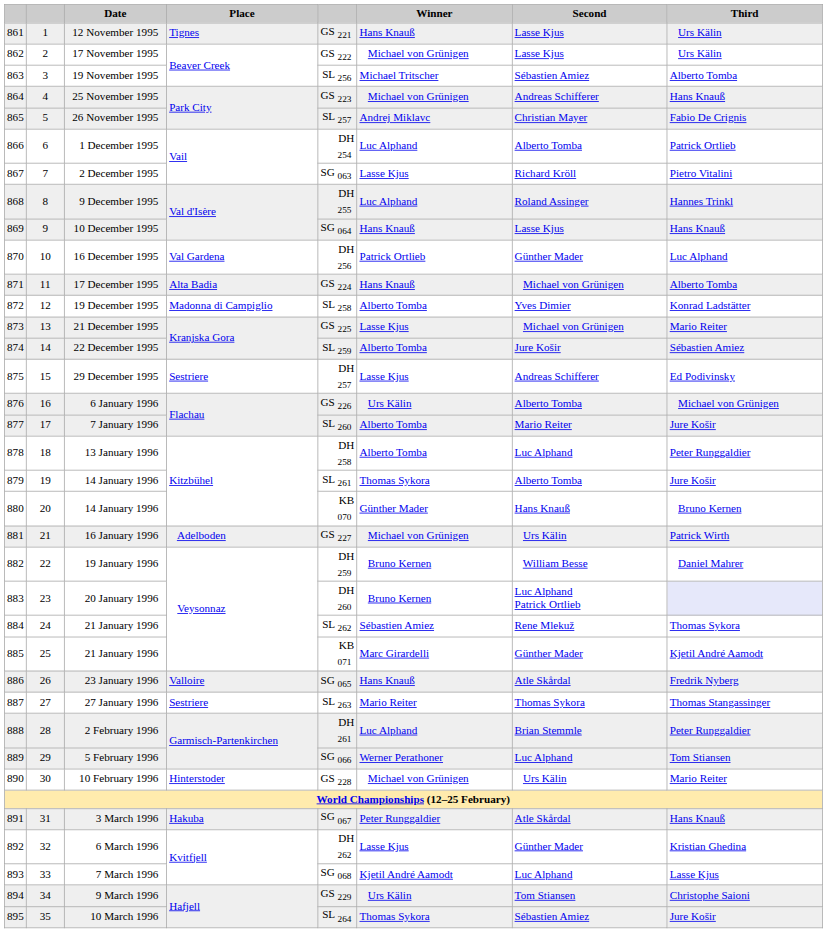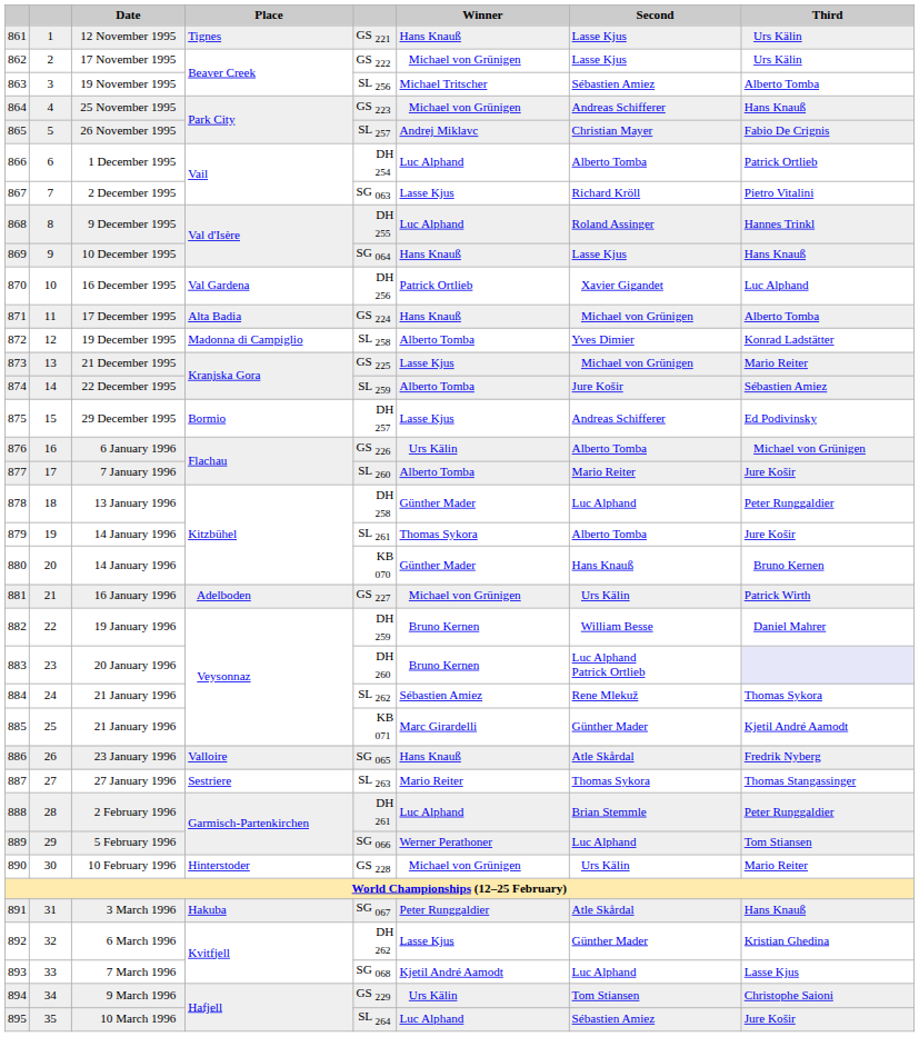 <table class="wikitable plainrowheaders" style="background:#fff; font-size:86%; line-height:16px; border:grey solid 1px; border-collapse:collapse;">
 <tr style="background:#ccc; text-align:center;">
 <td align="center" width="13"></td>
 <td align="center" width="40"></td>
 <td align="center" width="120"><strong>Date</strong></td>
 <td align="center" width="180"><strong>Place</strong></td>
 <td align="center" width="42"></td>
 <td align="center" width="185"><strong>Winner</strong></td>
 <td align="center" width="185"><strong>Second</strong></td>
 <td align="center" width="185"><strong>Third</strong></td>
 </tr>
 <tr bgcolor="#EFEFEF">
 <td align=center>861</td>
 <td align=center>1</td>
 <td align=right>12 November 1995  </td>
 <td> <a href='#'>Tignes</a></td>
 <td align=right>GS <sub>221</sub> </td>
 <td> <a href='#'>Hans Knauß</a></td>
 <td> <a href='#'>Lasse Kjus</a></td>
 <td>   <a href='#'>Urs Kälin</a></td>
 </tr>
 <tr>
 <td align=center>862</td>
 <td align=center>2</td>
 <td align=right>17 November 1995  </td>
 <td rowspan=2> <a href='#'>Beaver Creek</a></td>
 <td align=right>GS <sub>222</sub> </td>
 <td>   <a href='#'>Michael von Grünigen</a></td>
 <td> <a href='#'>Lasse Kjus</a></td>
 <td>   <a href='#'>Urs Kälin</a></td>
 </tr>
 <tr>
 <td align=center>863</td>
 <td align=center>3</td>
 <td align=right>19 November 1995  </td>
 <td align=right>SL <sub>256</sub> </td>
 <td> <a href='#'>Michael Tritscher</a></td>
 <td> <a href='#'>Sébastien Amiez</a></td>
 <td> <a href='#'>Alberto Tomba</a></td>
 </tr>
 <tr bgcolor="#EFEFEF">
 <td align=center>864</td>
 <td align=center>4</td>
 <td align=right>25 November 1995  </td>
 <td rowspan=2> <a href='#'>Park City</a></td>
 <td align=right>GS <sub>223</sub> </td>
 <td>   <a href='#'>Michael von Grünigen</a></td>
 <td> <a href='#'>Andreas Schifferer</a></td>
 <td> <a href='#'>Hans Knauß</a></td>
 </tr>
 <tr bgcolor="#EFEFEF">
 <td align=center>865</td>
 <td align=center>5</td>
 <td align=right>26 November 1995  </td>
 <td align=right>SL <sub>257</sub> </td>
 <td> <a href='#'>Andrej Miklavc</a></td>
 <td> <a href='#'>Christian Mayer</a></td>
 <td> <a href='#'>Fabio De Crignis</a></td>
 </tr>
 <tr>
 <td align=center>866</td>
 <td align=center>6</td>
 <td align=right>1 December 1995  </td>
 <td rowspan=2> <a href='#'>Vail</a></td>
 <td align=right>DH <sub>254</sub> </td>
 <td> <a href='#'>Luc Alphand</a></td>
 <td> <a href='#'>Alberto Tomba</a></td>
 <td> <a href='#'>Patrick Ortlieb</a></td>
 </tr>
 <tr>
 <td align=center>867</td>
 <td align=center>7</td>
 <td align=right>2 December 1995  </td>
 <td align=right>SG <sub>063</sub> </td>
 <td> <a href='#'>Lasse Kjus</a></td>
 <td> <a href='#'>Richard Kröll</a></td>
 <td> <a href='#'>Pietro Vitalini</a></td>
 </tr>
 <tr bgcolor="#EFEFEF">
 <td align=center>868</td>
 <td align=center>8</td>
 <td align=right>9 December 1995  </td>
 <td rowspan=2> <a href='#'>Val d'Isère</a></td>
 <td align=right>DH <sub>255</sub> </td>
 <td> <a href='#'>Luc Alphand</a></td>
 <td> <a href='#'>Roland Assinger</a></td>
 <td> <a href='#'>Hannes Trinkl</a></td>
 </tr>
 <tr bgcolor="#EFEFEF">
 <td align=center>869</td>
 <td align=center>9</td>
 <td align=right>10 December 1995  </td>
 <td align=right>SG <sub>064</sub> </td>
 <td> <a href='#'>Hans Knauß</a></td>
 <td> <a href='#'>Lasse Kjus</a></td>
 <td> <a href='#'>Hans Knauß</a></td>
 </tr>
 <tr>
 <td align=center>870</td>
 <td align=center>10</td>
 <td align=right>16 December 1995  </td>
 <td> <a href='#'>Val Gardena</a></td>
 <td align=right>DH <sub>256</sub> </td>
 <td> <a href='#'>Patrick Ortlieb</a></td>
-<td> <a href='#'>Günther Mader</a></td>
+<td>   <a href='#'>Xavier Gigandet</a></td>
 <td> <a href='#'>Luc Alphand</a></td>
 </tr>
 <tr bgcolor="#EFEFEF">
 <td align=center>871</td>
 <td align=center>11</td>
 <td align=right>17 December 1995  </td>
 <td> <a href='#'>Alta Badia</a></td>
 <td align=right>GS <sub>224</sub> </td>
 <td> <a href='#'>Hans Knauß</a></td>
 <td>   <a href='#'>Michael von Grünigen</a></td>
 <td> <a href='#'>Alberto Tomba</a></td>
 </tr>
 <tr>
 <td align=center>872</td>
 <td align=center>12</td>
 <td align=right>19 December 1995  </td>
 <td> <a href='#'>Madonna di Campiglio</a></td>
 <td align=right>SL <sub>258</sub> </td>
 <td> <a href='#'>Alberto Tomba</a></td>
 <td> <a href='#'>Yves Dimier</a></td>
 <td> <a href='#'>Konrad Ladstätter</a></td>
 </tr>
 <tr bgcolor="#EFEFEF">
 <td align=center>873</td>
 <td align=center>13</td>
 <td align=right>21 December 1995  </td>
 <td rowspan=2> <a href='#'>Kranjska Gora</a></td>
 <td align=right>GS <sub>225</sub> </td>
 <td> <a href='#'>Lasse Kjus</a></td>
 <td>   <a href='#'>Michael von Grünigen</a></td>
 <td> <a href='#'>Mario Reiter</a></td>
 </tr>
 <tr bgcolor="#EFEFEF">
 <td align=center>874</td>
 <td align=center>14</td>
 <td align=right>22 December 1995  </td>
 <td align=right>SL <sub>259</sub> </td>
 <td> <a href='#'>Alberto Tomba</a></td>
 <td> <a href='#'>Jure Košir</a></td>
 <td> <a href='#'>Sébastien Amiez</a></td>
 </tr>
 <tr>
 <td align=center>875</td>
 <td align=center>15</td>
 <td align=right>29 December 1995  </td>
-<td> <a href='#'>Sestriere</a></td>
+<td> <a href='#'>Bormio</a></td>
 <td align=right>DH <sub>257</sub> </td>
 <td> <a href='#'>Lasse Kjus</a></td>
 <td> <a href='#'>Andreas Schifferer</a></td>
 <td> <a href='#'>Ed Podivinsky</a></td>
 </tr>
 <tr bgcolor="#EFEFEF">
 <td align=center>876</td>
 <td align=center>16</td>
 <td align=right>6 January 1996  </td>
 <td rowspan=2> <a href='#'>Flachau</a></td>
 <td align=right>GS <sub>226</sub> </td>
 <td>   <a href='#'>Urs Kälin</a></td>
 <td> <a href='#'>Alberto Tomba</a></td>
 <td>   <a href='#'>Michael von Grünigen</a></td>
 </tr>
 <tr bgcolor="#EFEFEF">
 <td align=center>877</td>
 <td align=center>17</td>
 <td align=right>7 January 1996  </td>
 <td align=right>SL <sub>260</sub> </td>
 <td> <a href='#'>Alberto Tomba</a></td>
 <td> <a href='#'>Mario Reiter</a></td>
 <td> <a href='#'>Jure Košir</a></td>
 </tr>
 <tr>
 <td align=center>878</td>
 <td align=center>18</td>
 <td align=right>13 January 1996  </td>
 <td rowspan=3> <a href='#'>Kitzbühel</a></td>
 <td align=right>DH <sub>258</sub> </td>
-<td> <a href='#'>Alberto Tomba</a></td>
+<td> <a href='#'>Günther Mader</a></td>
 <td> <a href='#'>Luc Alphand</a></td>
 <td> <a href='#'>Peter Runggaldier</a></td>
 </tr>
 <tr>
 <td align=center>879</td>
 <td align=center>19</td>
 <td align=right>14 January 1996  </td>
 <td align=right>SL <sub>261</sub> </td>
 <td> <a href='#'>Thomas Sykora</a></td>
 <td> <a href='#'>Alberto Tomba</a></td>
 <td> <a href='#'>Jure Košir</a></td>
 </tr>
 <tr>
 <td align=center>880</td>
 <td align=center>20</td>
 <td align=right>14 January 1996  </td>
 <td align=right>KB <sub>070</sub> </td>
 <td> <a href='#'>Günther Mader</a></td>
 <td> <a href='#'>Hans Knauß</a></td>
 <td>   <a href='#'>Bruno Kernen</a></td>
 </tr>
 <tr bgcolor="#EFEFEF">
 <td align=center>881</td>
 <td align=center>21</td>
 <td align=right>16 January 1996  </td>
 <td>   <a href='#'>Adelboden</a></td>
 <td align=right>GS <sub>227</sub> </td>
 <td>   <a href='#'>Michael von Grünigen</a></td>
 <td>   <a href='#'>Urs Kälin</a></td>
 <td> <a href='#'>Patrick Wirth</a></td>
 </tr>
 <tr>
 <td align=center>882</td>
 <td align=center>22</td>
 <td align=right>19 January 1996  </td>
 <td rowspan=4>   <a href='#'>Veysonnaz</a></td>
 <td align=right>DH <sub>259</sub> </td>
 <td>   <a href='#'>Bruno Kernen</a></td>
 <td>   <a href='#'>William Besse</a></td>
 <td>   <a href='#'>Daniel Mahrer</a></td>
 </tr>
 <tr>
 <td align=center>883</td>
 <td align=center>23</td>
 <td align=right>20 January 1996  </td>
 <td align=right>DH <sub>260</sub> </td>
 <td>   <a href='#'>Bruno Kernen</a></td>
 <td> <a href='#'>Luc Alphand</a><br> <a href='#'>Patrick Ortlieb</a></td>
 <td bgcolor="E6E8FA"></td>
 </tr>
 <tr>
 <td align=center>884</td>
 <td align=center>24</td>
 <td align=right>21 January 1996  </td>
 <td align=right>SL <sub>262</sub> </td>
 <td> <a href='#'>Sébastien Amiez</a></td>
 <td> <a href='#'>Rene Mlekuž</a></td>
 <td> <a href='#'>Thomas Sykora</a></td>
 </tr>
 <tr>
 <td align=center>885</td>
 <td align=center>25</td>
 <td align=right>21 January 1996  </td>
 <td align=right>KB <sub>071</sub> </td>
 <td> <a href='#'>Marc Girardelli</a></td>
 <td> <a href='#'>Günther Mader</a></td>
 <td> <a href='#'>Kjetil André Aamodt</a></td>
 </tr>
 <tr bgcolor="#EFEFEF">
 <td align=center>886</td>
 <td align=center>26</td>
 <td align=right>23 January 1996  </td>
 <td> <a href='#'>Valloire</a></td>
 <td align=right>SG <sub>065</sub> </td>
 <td> <a href='#'>Hans Knauß</a></td>
 <td> <a href='#'>Atle Skårdal</a></td>
 <td> <a href='#'>Fredrik Nyberg</a></td>
 </tr>
 <tr>
 <td align=center>887</td>
 <td align=center>27</td>
 <td align=right>27 January 1996  </td>
 <td> <a href='#'>Sestriere</a></td>
 <td align=right>SL <sub>263</sub> </td>
 <td> <a href='#'>Mario Reiter</a></td>
 <td> <a href='#'>Thomas Sykora</a></td>
 <td> <a href='#'>Thomas Stangassinger</a></td>
 </tr>
 <tr bgcolor="#EFEFEF">
 <td align=center>888</td>
 <td align=center>28</td>
 <td align=right>2 February 1996  </td>
 <td rowspan=2> <a href='#'>Garmisch-Partenkirchen</a></td>
 <td align=right>DH <sub>261</sub> </td>
 <td> <a href='#'>Luc Alphand</a></td>
 <td> <a href='#'>Brian Stemmle</a></td>
 <td> <a href='#'>Peter Runggaldier</a></td>
 </tr>
 <tr bgcolor="#EFEFEF">
 <td align=center>889</td>
 <td align=center>29</td>
 <td align=right>5 February 1996  </td>
 <td align=right>SG <sub>066</sub> </td>
 <td> <a href='#'>Werner Perathoner</a></td>
 <td> <a href='#'>Luc Alphand</a></td>
 <td> <a href='#'>Tom Stiansen</a></td>
 </tr>
 <tr>
 <td align=center>890</td>
 <td align=center>30</td>
 <td align=right>10 February 1996  </td>
 <td> <a href='#'>Hinterstoder</a></td>
 <td align=right>GS <sub>228</sub> </td>
 <td>   <a href='#'>Michael von Grünigen</a></td>
 <td>   <a href='#'>Urs Kälin</a></td>
 <td> <a href='#'>Mario Reiter</a></td>
 </tr>
 <tr style="background:#FFEBAD">
 <td colspan="8" style="text-align:center;"><strong><a href='#'>World Championships</a> (12–25 February)</strong></td>
 </tr>
 <tr bgcolor="#EFEFEF">
 <td align=center>891</td>
 <td align=center>31</td>
 <td align=right>3 March 1996  </td>
 <td> <a href='#'>Hakuba</a></td>
 <td align=right>SG <sub>067</sub> </td>
 <td> <a href='#'>Peter Runggaldier</a></td>
 <td> <a href='#'>Atle Skårdal</a></td>
 <td> <a href='#'>Hans Knauß</a></td>
 </tr>
 <tr>
 <td align=center>892</td>
 <td align=center>32</td>
 <td align=right>6 March 1996  </td>
 <td rowspan=2> <a href='#'>Kvitfjell</a></td>
 <td align=right>DH <sub>262</sub> </td>
 <td> <a href='#'>Lasse Kjus</a></td>
 <td> <a href='#'>Günther Mader</a></td>
 <td> <a href='#'>Kristian Ghedina</a></td>
 </tr>
 <tr>
 <td align=center>893</td>
 <td align=center>33</td>
 <td align=right>7 March 1996  </td>
 <td align=right>SG <sub>068</sub> </td>
 <td> <a href='#'>Kjetil André Aamodt</a></td>
 <td> <a href='#'>Luc Alphand</a></td>
 <td> <a href='#'>Lasse Kjus</a></td>
 </tr>
 <tr bgcolor="#EFEFEF">
 <td align=center>894</td>
 <td align=center>34</td>
 <td align=right>9 March 1996  </td>
 <td rowspan=2> <a href='#'>Hafjell</a></td>
 <td align=right>GS <sub>229</sub> </td>
 <td>   <a href='#'>Urs Kälin</a></td>
 <td> <a href='#'>Tom Stiansen</a></td>
 <td> <a href='#'>Christophe Saioni</a></td>
 </tr>
 <tr bgcolor="#EFEFEF">
 <td align=center>895</td>
 <td align=center>35</td>
 <td align=right>10 March 1996  </td>
 <td align=right>SL <sub>264</sub> </td>
-<td> <a href='#'>Thomas Sykora</a></td>
+<td> <a href='#'>Luc Alphand</a></td>
 <td> <a href='#'>Sébastien Amiez</a></td>
 <td> <a href='#'>Jure Košir</a></td>
 </tr>
 </table>
